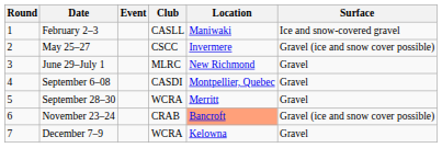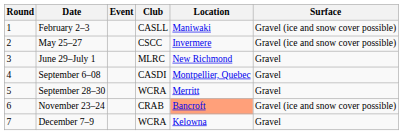 <table class="wikitable" style="font-size: 90%;">
 <tr>
 <th>Round</th>
 <th>Date</th>
 <th>Event</th>
 <th>Club</th>
 <th>Location</th>
 <th>Surface</th>
 </tr>
 <tr>
 <td>1</td>
 <td>February 2–3</td>
 <td></td>
 <td>CASLL</td>
 <td> <a href='#'>Maniwaki</a></td>
-<td>Ice and snow-covered gravel</td>
+<td>Gravel (ice and snow cover possible)</td>
 </tr>
 <tr>
 <td>2</td>
 <td>May 25–27</td>
 <td></td>
 <td>CSCC</td>
 <td> <a href='#'>Invermere</a></td>
 <td>Gravel (ice and snow cover possible)</td>
 </tr>
 <tr>
 <td>3</td>
 <td>June 29–July 1</td>
 <td></td>
 <td>MLRC</td>
 <td> <a href='#'>New Richmond</a></td>
 <td>Gravel</td>
 </tr>
 <tr>
 <td>4</td>
 <td>September 6–08</td>
 <td></td>
 <td>CASDI</td>
 <td> <a href='#'>Montpellier, Quebec</a></td>
 <td>Gravel</td>
 </tr>
 <tr>
 <td>5</td>
 <td>September 28–30</td>
 <td></td>
 <td>WCRA</td>
 <td> <a href='#'>Merritt</a></td>
 <td>Gravel</td>
 </tr>
 <tr>
 <td>6</td>
 <td>November 23–24</td>
 <td></td>
 <td>CRAB</td>
 <td style="background: lightsalmon;"> <a href='#'>Bancroft</a></td>
 <td>Gravel (ice and snow cover possible)</td>
 </tr>
 <tr>
 <td>7</td>
 <td>December 7–9</td>
 <td></td>
 <td>WCRA</td>
 <td> <a href='#'>Kelowna</a></td>
 <td>Gravel</td>
 </tr>
 </table>
